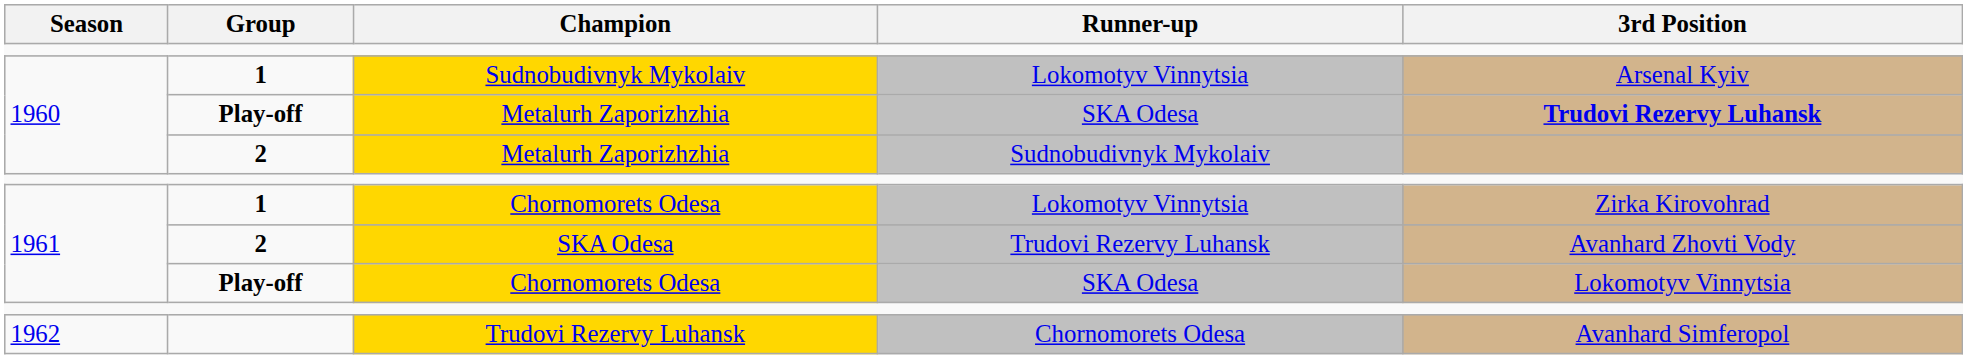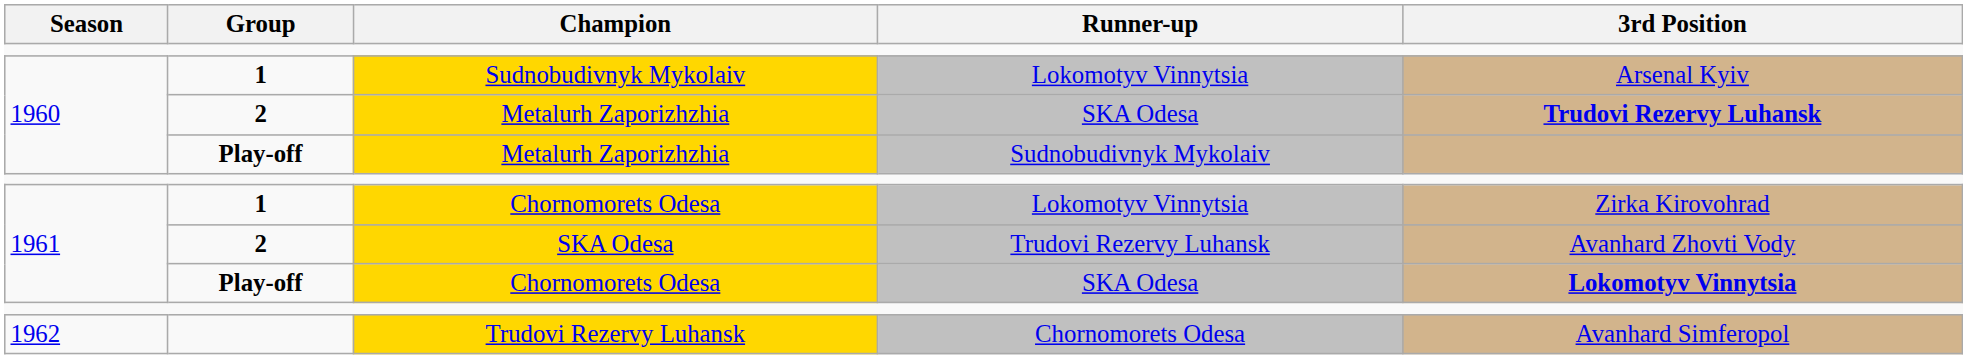 <table class="wikitable" width=100% align=center style="border:2px black;">
 <tr>
 <th>Season</th>
 <th>Group</th>
 <th>Champion</th>
 <th>Runner-up</th>
 <th>3rd Position</th>
 </tr>
 <tr>
 <td colspan=5 style="border:1px black;"></td>
 </tr>
 <tr>
 <td rowspan=3><a href='#'>1960</a></td>
 <td align=center><strong>1</strong></td>
 <td align=center bgcolor=gold><a href='#'>Sudnobudivnyk Mykolaiv</a></td>
 <td align=center bgcolor=silver><a href='#'>Lokomotyv Vinnytsia</a></td>
 <td align=center bgcolor=tan><a href='#'>Arsenal Kyiv</a></td>
 </tr>
 <tr>
-<td align=center><strong>Play-off</strong></td>
+<td align=center><strong>2</strong></td>
 <td align=center bgcolor=gold><a href='#'>Metalurh Zaporizhzhia</a></td>
 <td align=center bgcolor=silver><a href='#'>SKA Odesa</a></td>
 <td align=center bgcolor=tan><strong><a href='#'>Trudovi Rezervy Luhansk</a></strong></td>
 </tr>
 <tr>
-<td align=center><strong>2</strong></td>
+<td align=center><strong>Play-off</strong></td>
 <td align=center bgcolor=gold><a href='#'>Metalurh Zaporizhzhia</a></td>
 <td align=center bgcolor=silver><a href='#'>Sudnobudivnyk Mykolaiv</a></td>
 <td align=center bgcolor=tan></td>
 </tr>
 <tr>
 <td colspan=5 style="border:1px black;"></td>
 </tr>
 <tr>
 <td rowspan=3><a href='#'>1961</a></td>
 <td align=center><strong>1</strong></td>
 <td align=center bgcolor=gold><a href='#'>Chornomorets Odesa</a></td>
 <td align=center bgcolor=silver><a href='#'>Lokomotyv Vinnytsia</a></td>
 <td align=center bgcolor=tan><a href='#'>Zirka Kirovohrad</a></td>
 </tr>
 <tr>
 <td align=center><strong>2</strong></td>
 <td align=center bgcolor=gold><a href='#'>SKA Odesa</a></td>
 <td align=center bgcolor=silver><a href='#'>Trudovi Rezervy Luhansk</a></td>
 <td align=center bgcolor=tan><a href='#'>Avanhard Zhovti Vody</a></td>
 </tr>
 <tr>
 <td align=center><strong>Play-off</strong></td>
 <td align=center bgcolor=gold><a href='#'>Chornomorets Odesa</a></td>
 <td align=center bgcolor=silver><a href='#'>SKA Odesa</a></td>
-<td align=center bgcolor=tan><a href='#'>Lokomotyv Vinnytsia</a></td>
+<td align=center bgcolor=tan><strong><a href='#'>Lokomotyv Vinnytsia</a></strong></td>
 </tr>
 <tr>
 <td colspan=5 style="border:1px black;"></td>
 </tr>
 <tr>
 <td><a href='#'>1962</a></td>
 <td align=center></td>
 <td align=center bgcolor=gold><a href='#'>Trudovi Rezervy Luhansk</a></td>
 <td align=center bgcolor=silver><a href='#'>Chornomorets Odesa</a></td>
 <td align=center bgcolor=tan><a href='#'>Avanhard Simferopol</a></td>
 </tr>
 </table>
